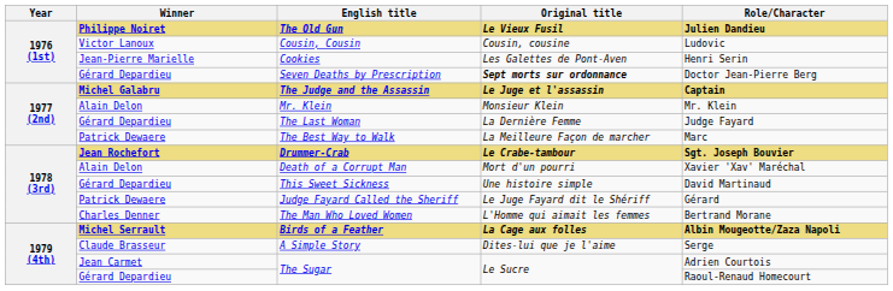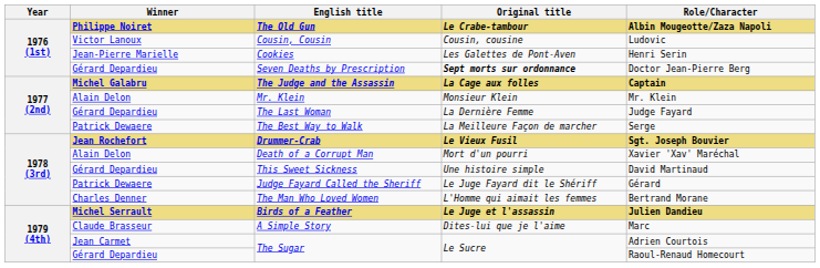 <table class="wikitable" width="95%" cellpadding="5">
 <tr>
 <th width="100">Year</th>
 <th width="300">Winner</th>
 <th width="300">English title</th>
 <th width="300">Original title</th>
 <th width="300">Role/Character</th>
 </tr>
 <tr>
 <th rowspan="4" style="text-align:center;">1976<br><a href='#'>(1st)</a></th>
 <td style="background:#eedd82;"><strong><a href='#'>Philippe Noiret</a></strong></td>
 <td style="background:#eedd82;"><em><a href='#'><strong>The Old Gun</strong></a></em></td>
-<td style="background:#eedd82;"><strong><em>Le Vieux Fusil</em></strong></td>
-<td style="background:#eedd82;"><strong>Julien Dandieu</strong></td>
+<td style="background:#eedd82;"><strong><em>Le Crabe-tambour</em></strong></td>
+<td style="background:#eedd82;"><strong>Albin Mougeotte/Zaza Napoli</strong></td>
 </tr>
 <tr>
 <td><a href='#'>Victor Lanoux</a></td>
 <td><em><a href='#'>Cousin, Cousin</a></em></td>
 <td><em>Cousin, cousine</em></td>
 <td>Ludovic</td>
 </tr>
 <tr>
 <td><a href='#'>Jean-Pierre Marielle</a></td>
 <td><em><a href='#'>Cookies</a></em></td>
 <td><em>Les Galettes de Pont-Aven</em></td>
 <td>Henri Serin</td>
 </tr>
 <tr>
 <td><a href='#'>Gérard Depardieu</a></td>
 <td><em><a href='#'>Seven Deaths by Prescription</a></em></td>
 <td><strong><em>Sept morts sur ordonnance</em></strong></td>
 <td>Doctor Jean-Pierre Berg</td>
 </tr>
 <tr>
 <th rowspan="4" style="text-align:center;">1977<br><a href='#'>(2nd)</a></th>
 <td style="background:#eedd82;"><strong><a href='#'>Michel Galabru</a></strong></td>
 <td style="background:#eedd82;"><strong><em><a href='#'>The Judge and the Assassin</a></em></strong></td>
-<td style="background:#eedd82;"><strong><em>Le Juge et l'assassin</em></strong></td>
+<td style="background:#eedd82;"><strong><em>La Cage aux folles</em></strong></td>
 <td style="background:#eedd82;"><strong>Captain</strong></td>
 </tr>
 <tr>
 <td><a href='#'>Alain Delon</a></td>
 <td><em><a href='#'>Mr. Klein</a></em></td>
 <td><em>Monsieur Klein</em></td>
 <td>Mr. Klein</td>
 </tr>
 <tr>
 <td><a href='#'>Gérard Depardieu</a></td>
 <td><em><a href='#'>The Last Woman</a></em></td>
 <td><em>La Dernière Femme</em></td>
 <td>Judge Fayard</td>
 </tr>
 <tr>
 <td><a href='#'>Patrick Dewaere</a></td>
 <td><em><a href='#'>The Best Way to Walk</a></em></td>
 <td><em>La Meilleure Façon de marcher</em></td>
-<td>Marc</td>
+<td>Serge</td>
 </tr>
 <tr>
 <th rowspan="5" style="text-align:center;">1978<br><a href='#'>(3rd)</a></th>
 <td style="background:#eedd82;"><strong><a href='#'>Jean Rochefort</a></strong></td>
 <td style="background:#eedd82;"><em><a href='#'><strong>Drummer-Crab</strong></a></em></td>
-<td style="background:#eedd82;"><strong><em>Le Crabe-tambour</em></strong></td>
+<td style="background:#eedd82;"><strong><em>Le Vieux Fusil</em></strong></td>
 <td style="background:#eedd82;"><strong>Sgt. Joseph Bouvier</strong></td>
 </tr>
 <tr>
 <td><a href='#'>Alain Delon</a></td>
 <td><em><a href='#'>Death of a Corrupt Man</a></em></td>
 <td><em>Mort d'un pourri</em></td>
 <td>Xavier 'Xav' Maréchal</td>
 </tr>
 <tr>
 <td><a href='#'>Gérard Depardieu</a></td>
 <td><em><a href='#'>This Sweet Sickness</a></em></td>
 <td><em>Une histoire simple</em></td>
 <td>David Martinaud</td>
 </tr>
 <tr>
 <td><a href='#'>Patrick Dewaere</a></td>
 <td><em><a href='#'>Judge Fayard Called the Sheriff</a></em></td>
 <td><em>Le Juge Fayard dit le Shériff</em></td>
 <td>Gérard</td>
 </tr>
 <tr>
 <td><a href='#'>Charles Denner</a></td>
 <td><em><a href='#'>The Man Who Loved Women</a></em></td>
 <td><em>L'Homme qui aimait les femmes</em></td>
 <td>Bertrand Morane</td>
 </tr>
 <tr>
 <th rowspan="4" style="text-align:center;">1979<br><a href='#'>(4th)</a></th>
 <td style="background:#eedd82;"><strong><a href='#'>Michel Serrault</a></strong></td>
 <td style="background:#eedd82;"><em><a href='#'><strong>Birds of a Feather</strong></a></em></td>
-<td style="background:#eedd82;"><strong><em>La Cage aux folles</em></strong></td>
-<td style="background:#eedd82;"><strong>Albin Mougeotte/Zaza Napoli</strong></td>
+<td style="background:#eedd82;"><strong><em>Le Juge et l'assassin</em></strong></td>
+<td style="background:#eedd82;"><strong>Julien Dandieu</strong></td>
 </tr>
 <tr>
 <td><a href='#'>Claude Brasseur</a></td>
 <td><em><a href='#'>A Simple Story</a></em></td>
 <td><em>Dites-lui que je l'aime</em></td>
-<td>Serge</td>
+<td>Marc</td>
 </tr>
 <tr>
 <td><a href='#'>Jean Carmet</a></td>
 <td rowspan="2"><em><a href='#'>The Sugar</a></em></td>
 <td rowspan="2"><em>Le Sucre</em></td>
 <td>Adrien Courtois</td>
 </tr>
 <tr>
 <td><a href='#'>Gérard Depardieu</a></td>
 <td>Raoul-Renaud Homecourt</td>
 </tr>
 </table>
